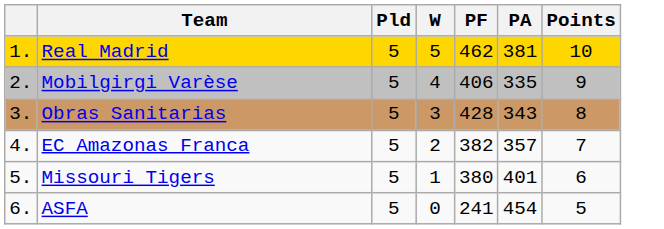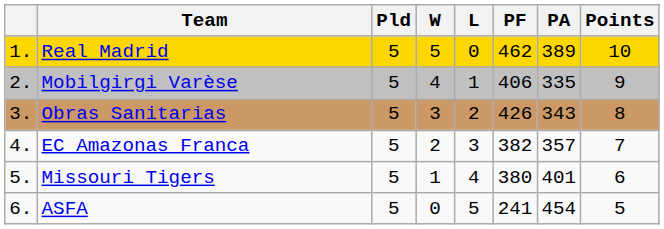 <table class=wikitable style="text-align:center">
 <tr>
 <th width=15></th>
 <th width=220>Team</th>
 <th width=20>Pld</th>
 <th width=20>W</th>
+<th width=20>L</th>
 <th width=20>PF</th>
 <th width=20>PA</th>
 <th width=30>Points</th>
 </tr>
 <tr bgcolor=gold>
 <td>1.</td>
 <td align=left> <a href='#'>Real Madrid</a></td>
 <td>5</td>
 <td>5</td>
+<td>0</td>
 <td>462</td>
-<td>381</td>
+<td>389</td>
 <td>10</td>
 </tr>
 <tr bgcolor=silver>
 <td>2.</td>
 <td align=left> <a href='#'>Mobilgirgi Varèse</a></td>
 <td>5</td>
 <td>4</td>
+<td>1</td>
 <td>406</td>
 <td>335</td>
 <td>9</td>
 </tr>
 <tr bgcolor=cc9966>
 <td>3.</td>
 <td align=left> <a href='#'>Obras Sanitarias</a></td>
 <td>5</td>
 <td>3</td>
-<td>428</td>
+<td>2</td>
+<td>426</td>
 <td>343</td>
 <td>8</td>
 </tr>
 <tr>
 <td>4.</td>
 <td align=left> <a href='#'>EC Amazonas Franca</a></td>
 <td>5</td>
 <td>2</td>
+<td>3</td>
 <td>382</td>
 <td>357</td>
 <td>7</td>
 </tr>
 <tr>
 <td>5.</td>
 <td align=left> <a href='#'>Missouri Tigers</a></td>
 <td>5</td>
 <td>1</td>
+<td>4</td>
 <td>380</td>
 <td>401</td>
 <td>6</td>
 </tr>
 <tr>
 <td>6.</td>
 <td align=left> <a href='#'>ASFA</a></td>
 <td>5</td>
 <td>0</td>
+<td>5</td>
 <td>241</td>
 <td>454</td>
 <td>5</td>
 </tr>
 </table>
